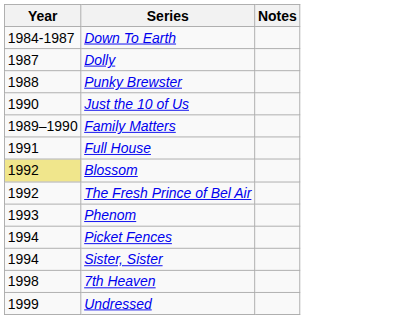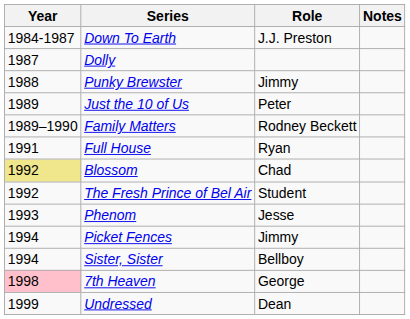 <table class="wikitable" style="font-size: 95%;">
 <tr>
 <th>Year</th>
 <th>Series</th>
+<th>Role</th>
 <th>Notes</th>
 </tr>
 <tr>
 <td>1984-1987</td>
 <td><em><a href='#'>Down To Earth</a></em></td>
+<td>J.J. Preston</td>
 <td></td>
 </tr>
 <tr>
 <td>1987</td>
 <td><em><a href='#'>Dolly</a></em></td>
 <td></td>
+<td></td>
 </tr>
 <tr>
 <td>1988</td>
 <td><em><a href='#'>Punky Brewster</a></em></td>
+<td>Jimmy</td>
 <td></td>
 </tr>
 <tr>
-<td>1990</td>
+<td>1989</td>
 <td><em><a href='#'>Just the 10 of Us</a></em></td>
+<td>Peter</td>
 <td></td>
 </tr>
 <tr>
 <td>1989–1990</td>
 <td><em><a href='#'>Family Matters</a></em></td>
+<td>Rodney Beckett</td>
 <td></td>
 </tr>
 <tr>
 <td>1991</td>
 <td><em><a href='#'>Full House</a></em></td>
+<td>Ryan</td>
 <td></td>
 </tr>
 <tr>
 <td style="background: khaki;">1992</td>
 <td><em><a href='#'>Blossom</a></em></td>
+<td>Chad</td>
 <td></td>
 </tr>
 <tr>
 <td>1992</td>
 <td><em><a href='#'>The Fresh Prince of Bel Air</a></em></td>
+<td>Student</td>
 <td></td>
 </tr>
 <tr>
 <td>1993</td>
 <td><em><a href='#'>Phenom</a></em></td>
+<td>Jesse</td>
 <td></td>
 </tr>
 <tr>
 <td>1994</td>
 <td><em><a href='#'>Picket Fences</a></em></td>
+<td>Jimmy</td>
 <td></td>
 </tr>
 <tr>
 <td>1994</td>
 <td><em><a href='#'>Sister, Sister</a></em></td>
+<td>Bellboy</td>
 <td></td>
 </tr>
 <tr>
-<td>1998</td>
+<td style="background: pink;">1998</td>
 <td><em><a href='#'>7th Heaven</a></em></td>
+<td>George</td>
 <td></td>
 </tr>
 <tr>
 <td>1999</td>
 <td><em><a href='#'>Undressed</a></em></td>
+<td>Dean</td>
 <td></td>
 </tr>
 </table>
